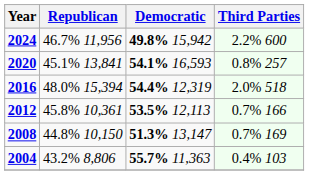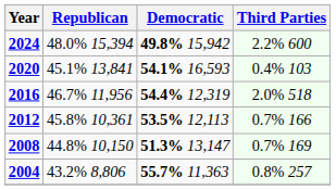 <table class="wikitable" style="float:right; font-size:95%;">
 <tr bgcolor=lightgrey>
 <th>Year</th>
 <th><a href='#'>Republican</a></th>
 <th><a href='#'>Democratic</a></th>
 <th><a href='#'>Third Parties</a></th>
 </tr>
 <tr>
 <td style="text-aligncenter;" ><strong><a href='#'>2024</a></strong></td>
-<td style="text-aligncenter;" >46.7% <em>11,956</em></td>
+<td style="text-aligncenter;" >48.0% <em>15,394</em></td>
 <td style="text-aligncenter;" ><strong>49.8%</strong> <em>15,942</em></td>
 <td style="text-align:center; background:honeyDew;">2.2% <em>600</em></td>
 </tr>
 <tr>
 <td style="text-aligncenter;" ><strong><a href='#'>2020</a></strong></td>
 <td style="text-aligncenter;" >45.1% <em>13,841</em></td>
 <td style="text-aligncenter;" ><strong>54.1%</strong> <em>16,593</em></td>
-<td style="text-align:center; background:honeyDew;">0.8% <em>257</em></td>
+<td style="text-align:center; background:honeyDew;">0.4% <em>103</em></td>
 </tr>
 <tr>
 <td style="text-aligncenter;" ><strong><a href='#'>2016</a></strong></td>
-<td style="text-aligncenter;" >48.0% <em>15,394</em></td>
+<td style="text-aligncenter;" >46.7% <em>11,956</em></td>
 <td style="text-aligncenter;" ><strong>54.4%</strong> <em>12,319</em></td>
 <td style="text-align:center; background:honeyDew;">2.0% <em>518</em></td>
 </tr>
 <tr>
 <td style="text-aligncenter;" ><strong><a href='#'>2012</a></strong></td>
 <td style="text-aligncenter;" >45.8% <em>10,361</em></td>
 <td style="text-aligncenter;" ><strong>53.5%</strong> <em>12,113</em></td>
 <td style="text-align:center; background:honeyDew;">0.7% <em>166</em></td>
 </tr>
 <tr>
 <td style="text-aligncenter;" ><strong><a href='#'>2008</a></strong></td>
 <td style="text-aligncenter;" >44.8% <em>10,150</em></td>
 <td style="text-aligncenter;" ><strong>51.3%</strong> <em>13,147</em></td>
 <td style="text-align:center; background:honeyDew;">0.7% <em>169</em></td>
 </tr>
 <tr>
 <td style="text-aligncenter;" ><strong><a href='#'>2004</a></strong></td>
 <td style="text-aligncenter;" >43.2% <em>8,806</em></td>
 <td style="text-aligncenter;" ><strong>55.7%</strong> <em>11,363</em></td>
-<td style="text-align:center; background:honeyDew;">0.4% <em>103</em></td>
+<td style="text-align:center; background:honeyDew;">0.8% <em>257</em></td>
 </tr>
 <tr>
 </tr>
 </table>
